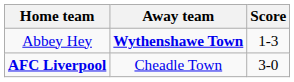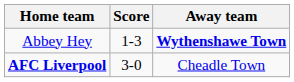 <table class="wikitable" style="text-align: center">
 <tr>
 <th>Home team</th>
+<th>Score</th>
 <th>Away team</th>
-<th>Score</th>
 </tr>
 <tr>
 <td><a href='#'>Abbey Hey</a></td>
+<td>1-3</td>
 <td><strong><a href='#'>Wythenshawe Town</a></strong></td>
-<td>1-3</td>
 </tr>
 <tr>
 <td><strong><a href='#'>AFC Liverpool</a></strong></td>
+<td>3-0</td>
 <td><a href='#'>Cheadle Town</a></td>
-<td>3-0</td>
 </tr>
 </table>
